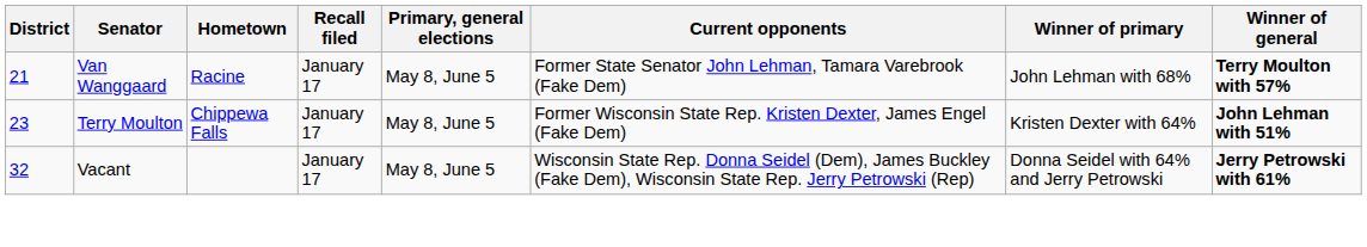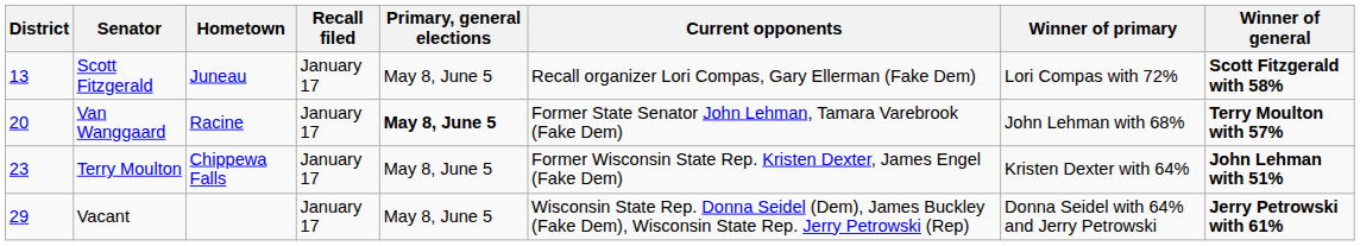 <table class="wikitable sortable">
 <tr>
 <th>District</th>
 <th>Senator</th>
 <th>Hometown</th>
 <th>Recall filed</th>
 <th>Primary, general elections</th>
 <th>Current opponents</th>
 <th>Winner of primary</th>
 <th> Winner of general</th>
 </tr>
 <tr>
-<td><a href='#'>21</a></td>
+<td><a href='#'>13</a></td>
+<td><a href='#'>Scott Fitzgerald</a></td>
+<td><a href='#'>Juneau</a></td>
+<td>January 17</td>
+<td>May 8, June 5</td>
+<td>Recall organizer Lori Compas, Gary Ellerman (Fake Dem)</td>
+<td>Lori Compas with 72%</td>
+<td><strong>Scott Fitzgerald with 58%</strong></td>
+</tr>
+<tr>
+<td><a href='#'>20</a></td>
 <td><a href='#'>Van Wanggaard</a></td>
 <td><a href='#'>Racine</a></td>
 <td>January 17</td>
-<td>May 8, June 5</td>
+<td><strong>May 8, June 5</strong></td>
 <td>Former State Senator <a href='#'>John Lehman</a>, Tamara Varebrook (Fake Dem)</td>
 <td>John Lehman with 68%</td>
 <td><strong>Terry Moulton with 57%</strong></td>
 </tr>
 <tr>
 <td><a href='#'>23</a></td>
 <td><a href='#'>Terry Moulton</a></td>
 <td><a href='#'>Chippewa Falls</a></td>
 <td>January 17</td>
 <td>May 8, June 5</td>
 <td>Former Wisconsin State Rep. <a href='#'>Kristen Dexter</a>, James Engel (Fake Dem)</td>
 <td>Kristen Dexter with 64%</td>
 <td><strong>John Lehman with 51%</strong></td>
 </tr>
 <tr>
-<td><a href='#'>32</a></td>
+<td><a href='#'>29</a></td>
 <td>Vacant</td>
 <td></td>
 <td>January 17</td>
 <td>May 8, June 5</td>
 <td>Wisconsin State Rep. <a href='#'>Donna Seidel</a> (Dem), James Buckley (Fake Dem), Wisconsin State Rep. <a href='#'>Jerry Petrowski</a> (Rep)</td>
 <td>Donna Seidel with 64% and Jerry Petrowski</td>
 <td><strong>Jerry Petrowski with 61%</strong></td>
 </tr>
 </table>
